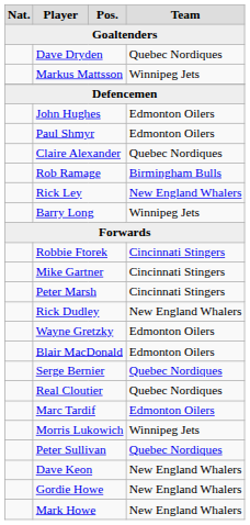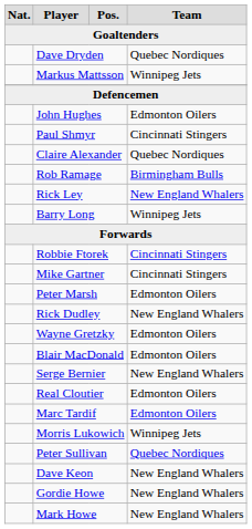 <table class="wikitable">
 <tr style="font-weight:bold; background-color:#dddddd;" align="center" |>
 <td>Nat.</td>
 <td>Player</td>
 <td>Pos.</td>
 <td>Team</td>
 </tr>
 <tr style="font-weight:bold; background-color:#eeeeee;" align="center" |>
 <td colspan="5"><strong>Goaltenders</strong></td>
 </tr>
 <tr>
 <td align="center"></td>
 <td colspan="2"><a href='#'>Dave Dryden</a></td>
 <td>Quebec Nordiques</td>
 </tr>
 <tr>
 <td align="center"></td>
 <td colspan="2"><a href='#'>Markus Mattsson</a></td>
 <td>Winnipeg Jets</td>
 </tr>
 <tr>
 </tr>
 <tr style="font-weight:bold; background-color:#eeeeee;" align="center" |>
 <td colspan="5"><strong>Defencemen</strong></td>
 </tr>
 <tr>
 <td align="center"></td>
 <td colspan="2"><a href='#'>John Hughes</a></td>
 <td>Edmonton Oilers</td>
 </tr>
 <tr>
 <td align="center"></td>
 <td colspan="2"><a href='#'>Paul Shmyr</a></td>
-<td>Edmonton Oilers</td>
+<td>Cincinnati Stingers</td>
 </tr>
 <tr>
 <td align="center"></td>
 <td colspan="2"><a href='#'>Claire Alexander</a></td>
 <td>Quebec Nordiques</td>
 </tr>
 <tr>
 <td align="center"></td>
 <td colspan="2"><a href='#'>Rob Ramage</a></td>
 <td><a href='#'>Birmingham Bulls</a></td>
 </tr>
 <tr>
 <td align="center"></td>
 <td colspan="2"><a href='#'>Rick Ley</a></td>
 <td><a href='#'>New England Whalers</a></td>
 </tr>
 <tr>
 <td align="center"></td>
 <td colspan="2"><a href='#'>Barry Long</a></td>
 <td>Winnipeg Jets</td>
 </tr>
 <tr style="font-weight:bold; background-color:#eeeeee;" align="center" |>
 <td colspan="5"><strong>Forwards</strong></td>
 </tr>
 <tr>
 <td align="center"></td>
 <td colspan="2"><a href='#'>Robbie Ftorek</a></td>
 <td><a href='#'>Cincinnati Stingers</a></td>
 </tr>
 <tr>
 <td align="center"></td>
 <td colspan="2"><a href='#'>Mike Gartner</a></td>
 <td>Cincinnati Stingers</td>
 </tr>
 <tr>
 <td align="center"></td>
 <td colspan="2"><a href='#'>Peter Marsh</a></td>
-<td>Cincinnati Stingers</td>
+<td>Edmonton Oilers</td>
 </tr>
 <tr>
 <td align="center"></td>
 <td colspan="2"><a href='#'>Rick Dudley</a></td>
 <td>New England Whalers</td>
 </tr>
 <tr>
 <td align="center"></td>
 <td colspan="2"><a href='#'>Wayne Gretzky</a></td>
 <td>Edmonton Oilers</td>
 </tr>
 <tr>
 <td align="center"></td>
 <td colspan="2"><a href='#'>Blair MacDonald</a></td>
 <td>Edmonton Oilers</td>
 </tr>
 <tr>
 <td align="center"></td>
 <td colspan="2"><a href='#'>Serge Bernier</a></td>
-<td><a href='#'>Quebec Nordiques</a></td>
+<td>New England Whalers</td>
 </tr>
 <tr>
 <td align="center"></td>
 <td colspan="2"><a href='#'>Real Cloutier</a></td>
-<td>Quebec Nordiques</td>
+<td>Edmonton Oilers</td>
 </tr>
 <tr>
 <td align="center"></td>
 <td colspan="2"><a href='#'>Marc Tardif</a></td>
 <td><a href='#'>Edmonton Oilers</a></td>
 </tr>
 <tr>
 <td align="center"></td>
 <td colspan="2"><a href='#'>Morris Lukowich</a></td>
 <td>Winnipeg Jets</td>
 </tr>
 <tr>
 <td align="center"></td>
 <td colspan="2"><a href='#'>Peter Sullivan</a></td>
 <td><a href='#'>Quebec Nordiques</a></td>
 </tr>
 <tr>
 <td align="center"></td>
 <td colspan="2"><a href='#'>Dave Keon</a></td>
 <td>New England Whalers</td>
 </tr>
 <tr>
 <td align="center"></td>
 <td colspan="2"><a href='#'>Gordie Howe</a></td>
 <td>New England Whalers</td>
 </tr>
 <tr>
 <td align="center"></td>
 <td colspan="2"><a href='#'>Mark Howe</a></td>
 <td>New England Whalers</td>
 </tr>
 </table>
